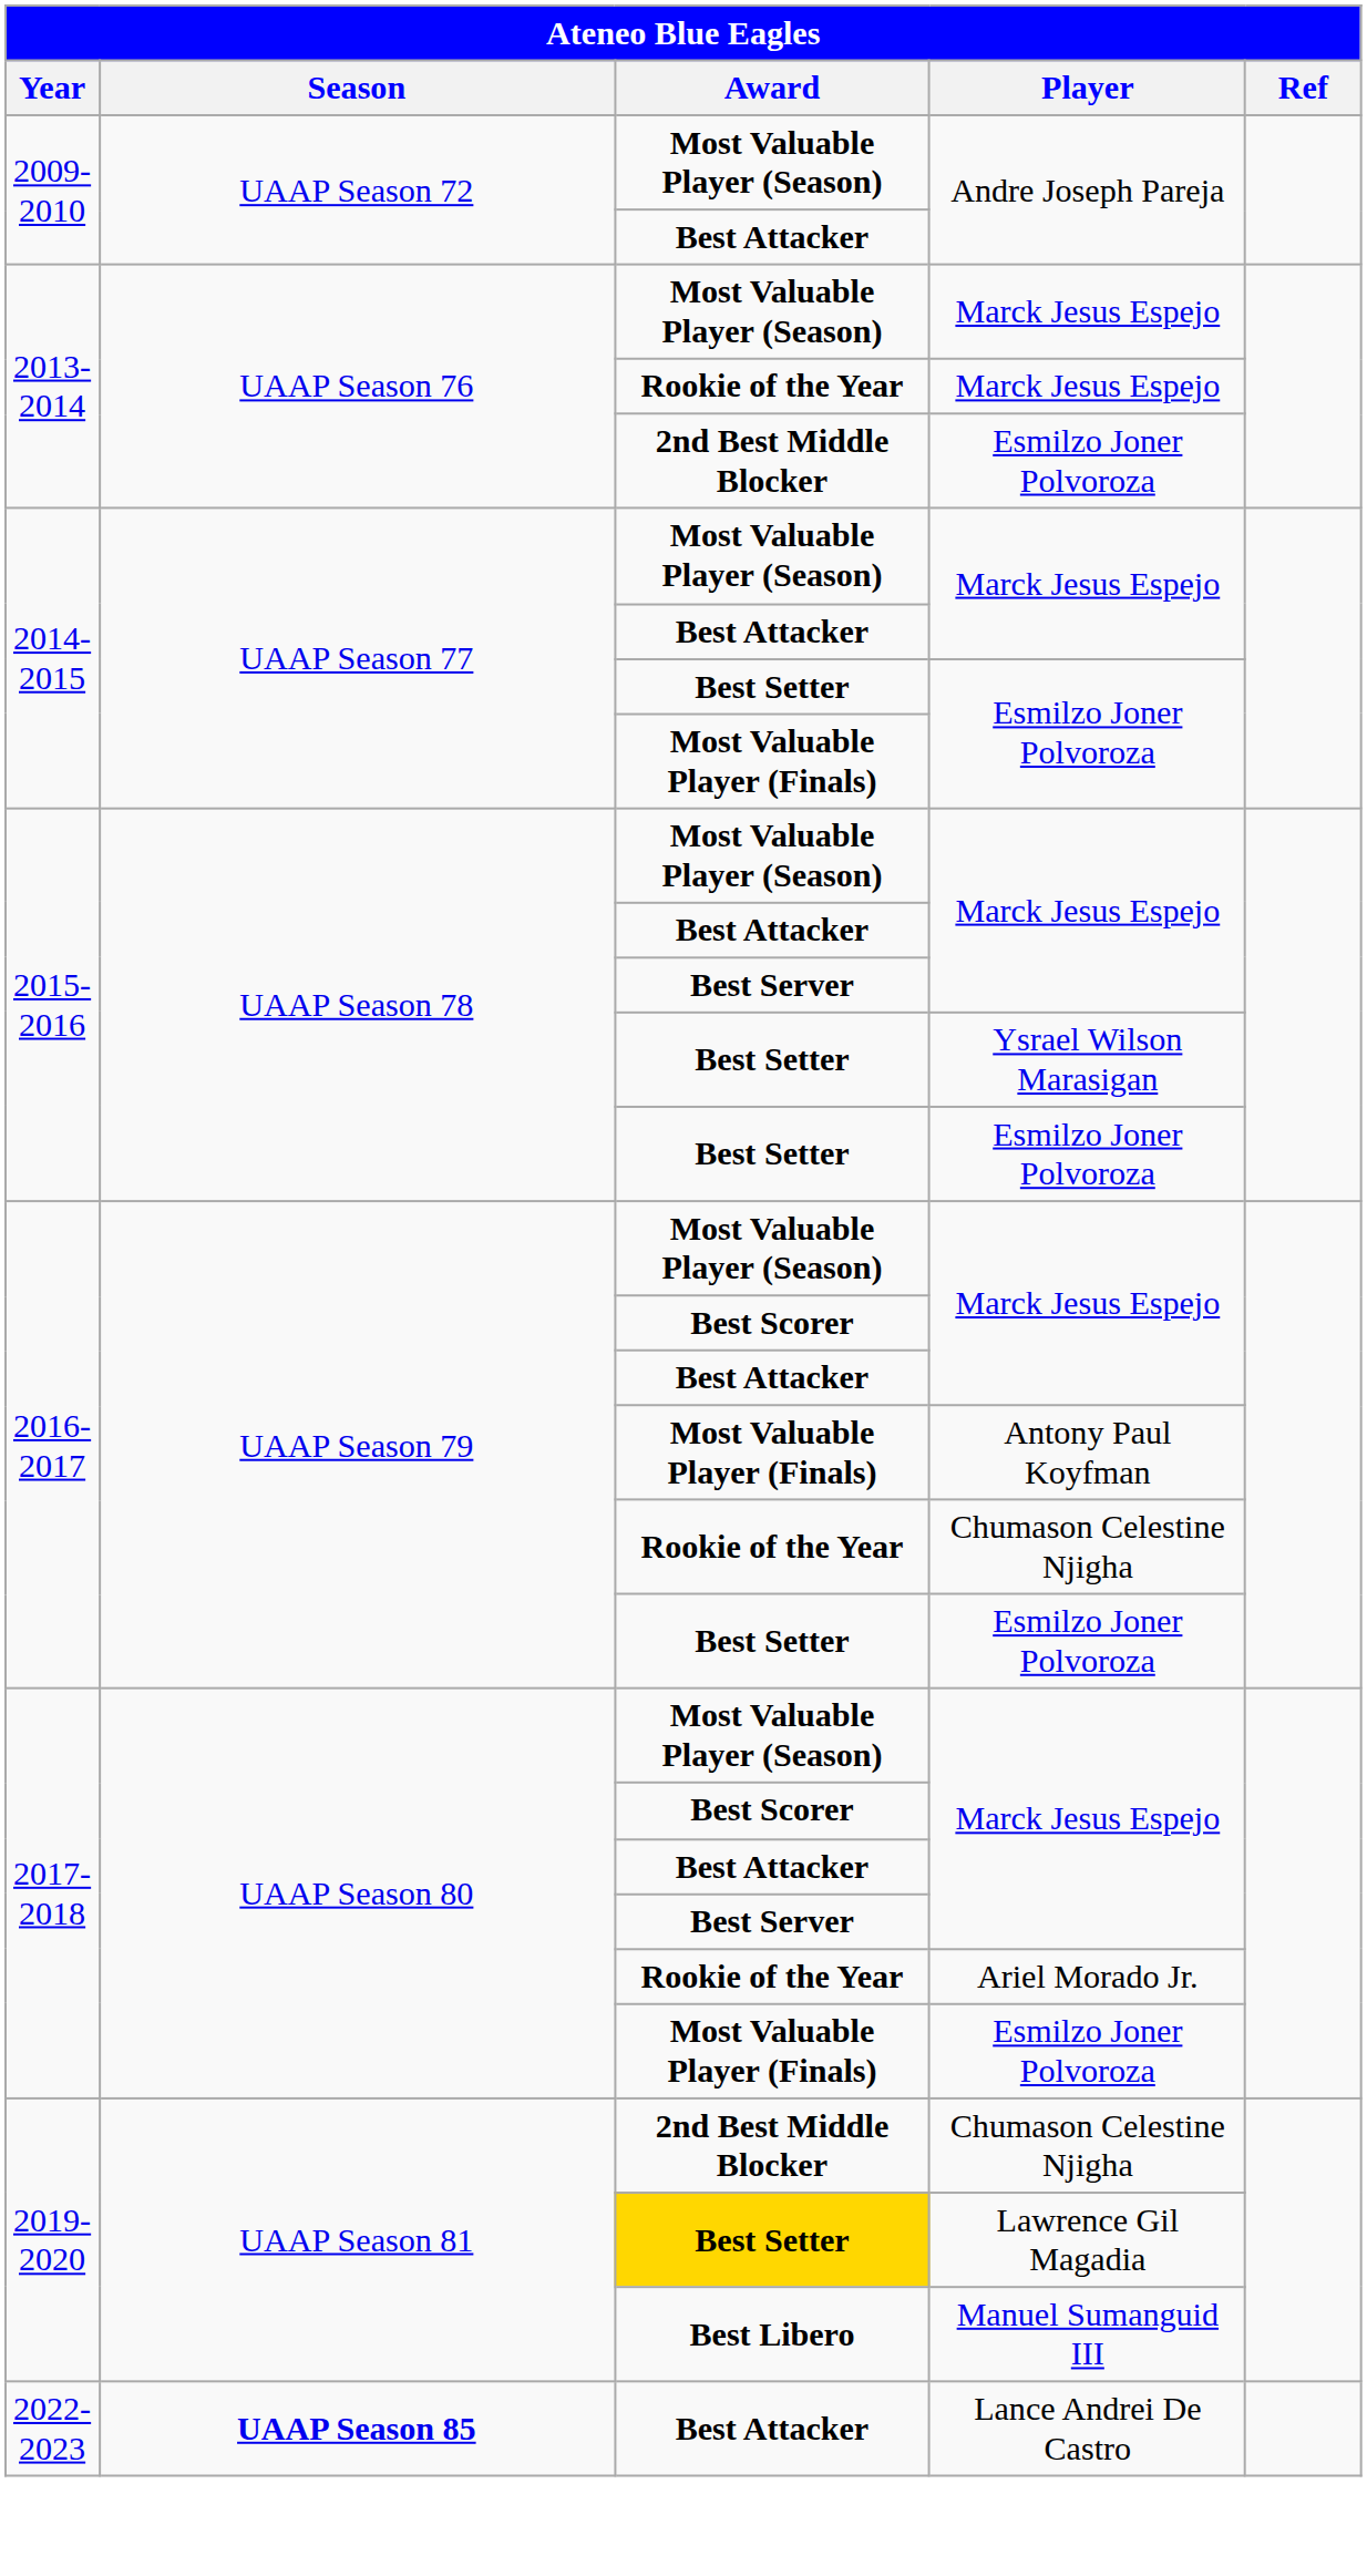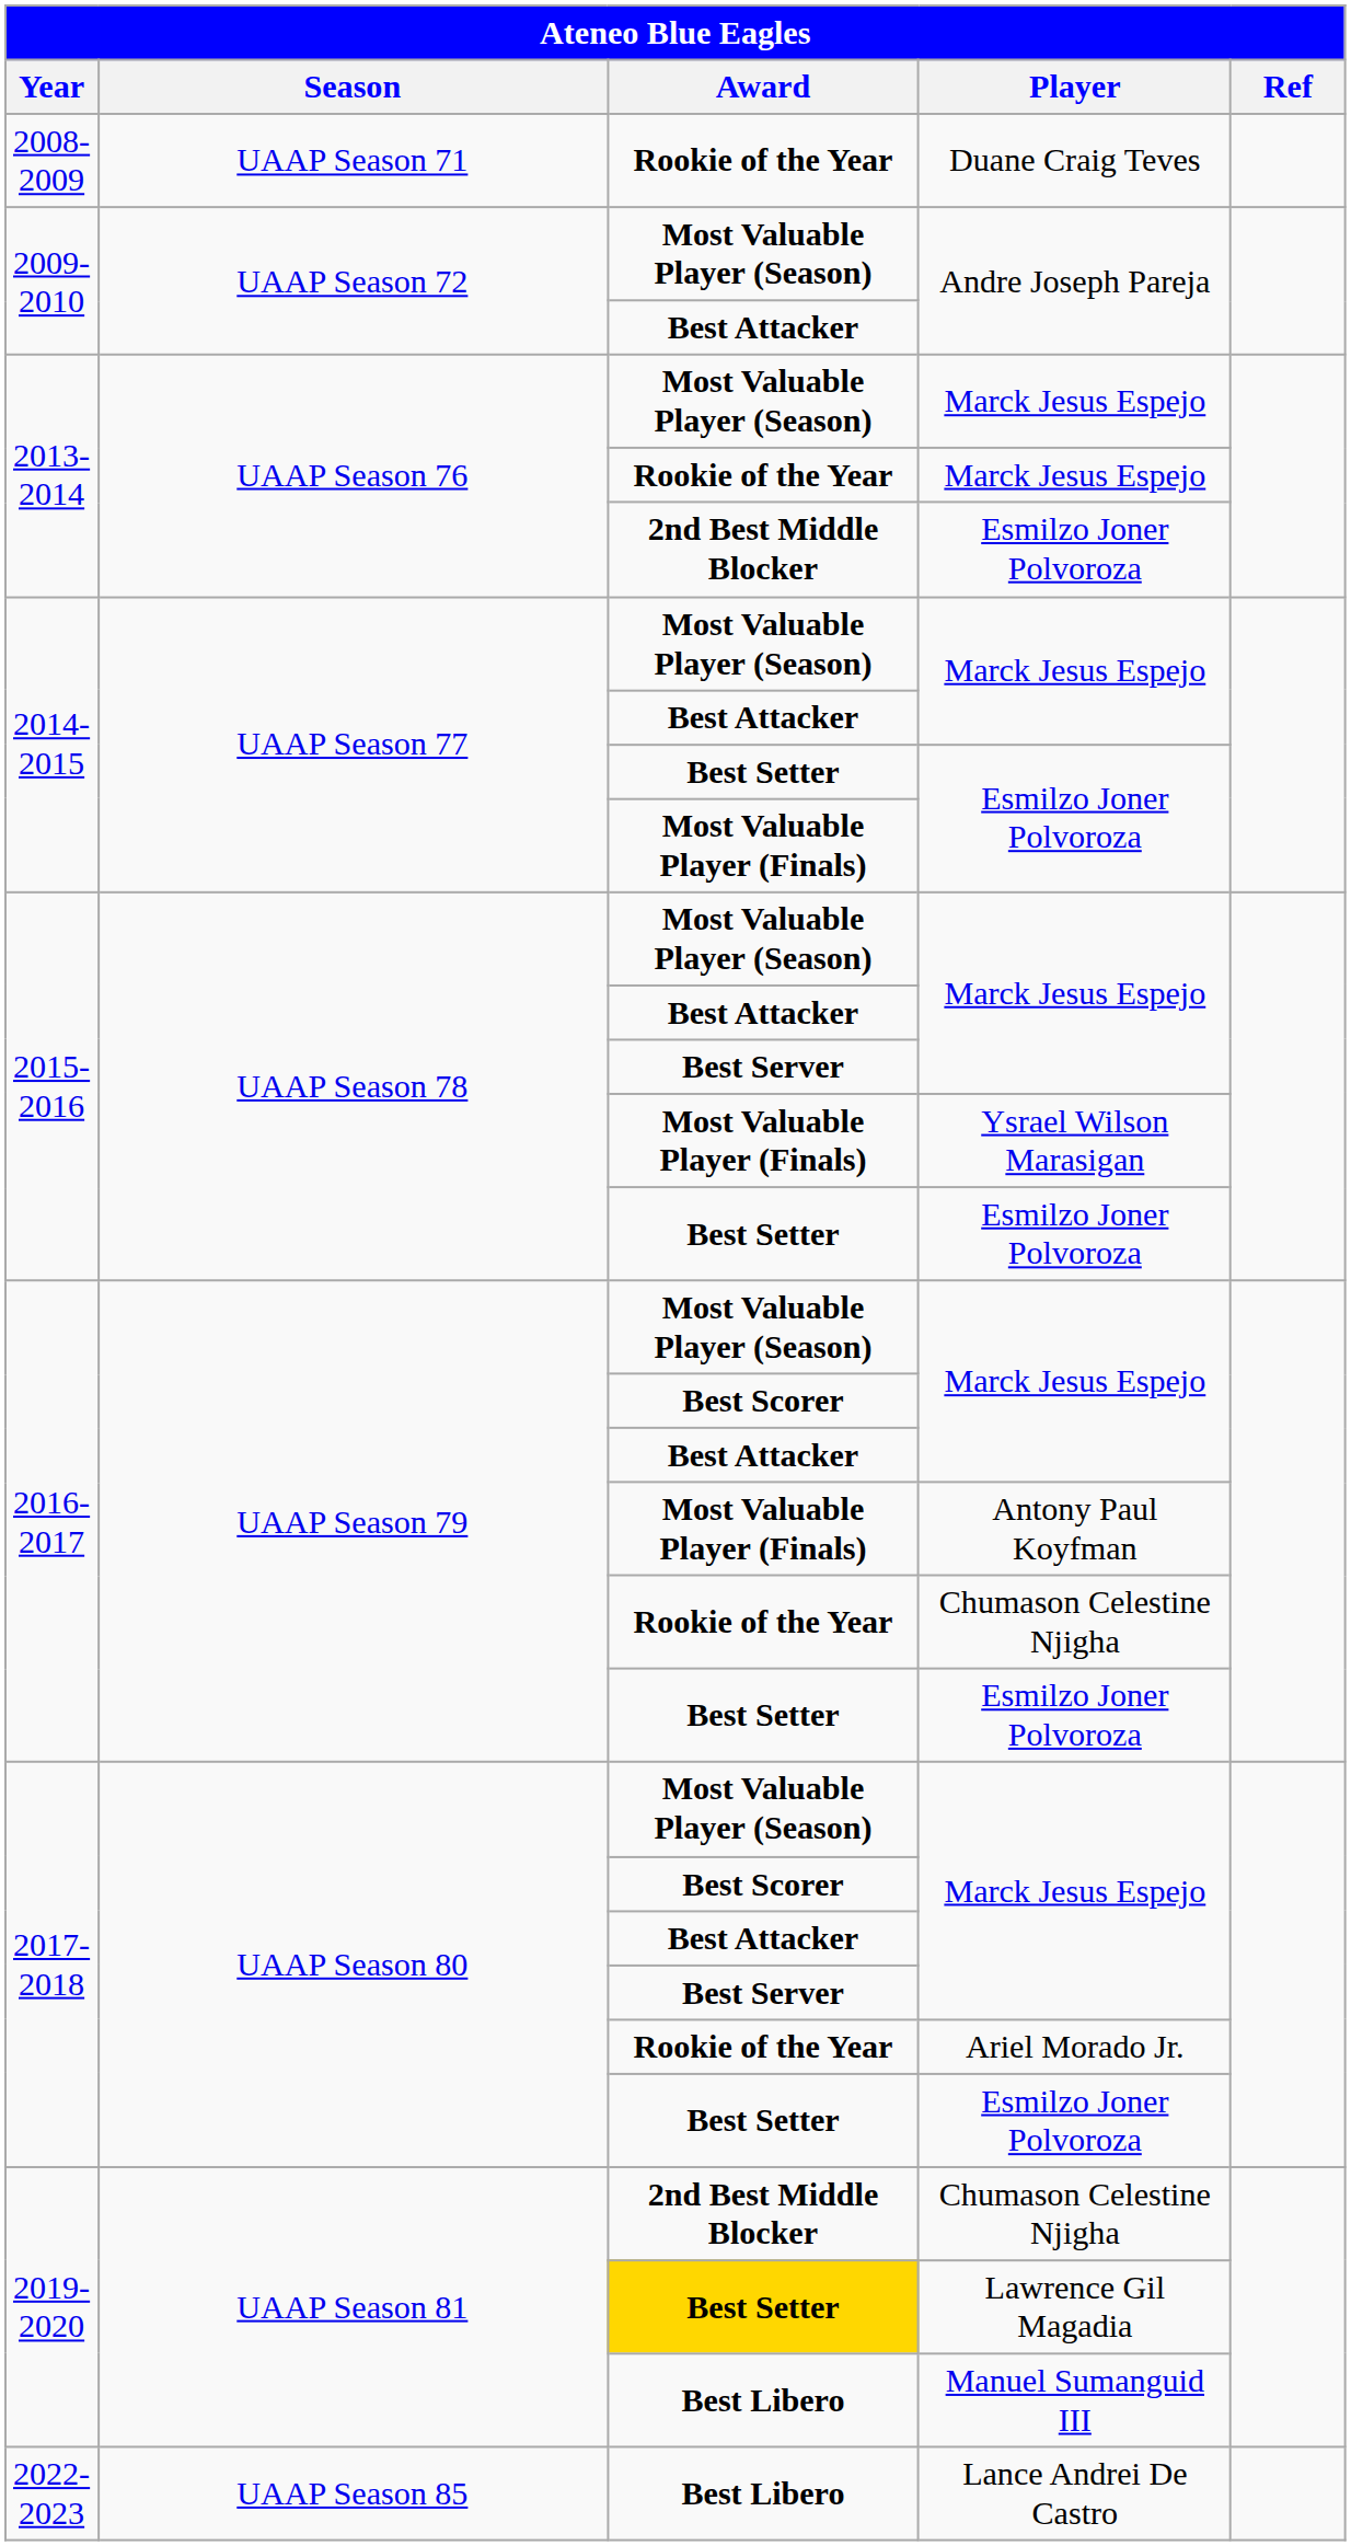 <table class="wikitable sortable" style="font-size:95%; text-align:left;">
 <tr>
 <th colspan="5" style= "background: blue; color: white; text-align: center"><strong>Ateneo Blue Eagles</strong></th>
 </tr>
 <tr style="background: white; color: blue">
 <th style= "align=center; width:1em;">Year</th>
 <th style= "align=center;width:15em;">Season</th>
 <th style= "align=center; width:9em;">Award</th>
 <th style= "align=center; width:9em;">Player</th>
 <th style= "align=center; width:3em;">Ref</th>
+</tr>
+<tr align=center>
+<td rowspan=1><a href='#'>2008-2009</a></td>
+<td rowspan=1><a href='#'>UAAP Season 71</a></td>
+<td><strong>Rookie of the Year</strong></td>
+<td>Duane Craig Teves</td>
+<td></td>
 </tr>
 <tr align=center>
 <td rowspan=2><a href='#'>2009-2010</a></td>
 <td rowspan=2><a href='#'>UAAP Season 72</a></td>
 <td><strong>Most Valuable Player (Season)</strong></td>
 <td rowspan=2>Andre Joseph Pareja</td>
 <td rowspan=2></td>
 </tr>
 <tr align=center>
 <td><strong>Best Attacker</strong></td>
 </tr>
 <tr align=center>
 <td rowspan=3><a href='#'>2013-2014</a></td>
 <td rowspan=3><a href='#'>UAAP Season 76</a></td>
 <td><strong>Most Valuable Player (Season)</strong></td>
 <td><a href='#'>Marck Jesus Espejo</a></td>
 <td rowspan=3></td>
 </tr>
 <tr align=center>
 <td><strong>Rookie of the Year</strong></td>
 <td><a href='#'>Marck Jesus Espejo</a></td>
 </tr>
 <tr align=center>
 <td><strong>2nd Best Middle Blocker</strong></td>
 <td><a href='#'>Esmilzo Joner Polvoroza</a></td>
 </tr>
 <tr align=center>
 <td rowspan=4><a href='#'>2014-2015</a></td>
 <td rowspan=4><a href='#'>UAAP Season 77</a></td>
 <td><strong>Most Valuable Player (Season)</strong></td>
 <td rowspan=2><a href='#'>Marck Jesus Espejo</a></td>
 <td rowspan=4></td>
 </tr>
 <tr align=center>
 <td><strong>Best Attacker</strong></td>
 </tr>
 <tr align=center>
 <td><strong>Best Setter</strong></td>
 <td rowspan=2><a href='#'>Esmilzo Joner Polvoroza</a></td>
 </tr>
 <tr align=center>
 <td><strong>Most Valuable Player (Finals)</strong></td>
 </tr>
 <tr align=center>
 <td rowspan=5><a href='#'>2015-2016</a></td>
 <td rowspan=5><a href='#'>UAAP Season 78</a></td>
 <td><strong>Most Valuable Player (Season)</strong></td>
 <td rowspan=3><a href='#'>Marck Jesus Espejo</a></td>
 <td rowspan=5></td>
 </tr>
 <tr align=center>
 <td><strong>Best Attacker</strong></td>
 </tr>
 <tr align=center>
 <td><strong>Best Server</strong></td>
 </tr>
 <tr align=center>
-<td><strong>Best Setter</strong></td>
+<td><strong>Most Valuable Player (Finals)</strong></td>
 <td><a href='#'>Ysrael Wilson Marasigan</a></td>
 </tr>
 <tr align=center>
 <td><strong>Best Setter</strong></td>
 <td><a href='#'>Esmilzo Joner Polvoroza</a></td>
 </tr>
 <tr align=center>
 <td rowspan=6><a href='#'>2016-2017</a></td>
 <td rowspan=6><a href='#'>UAAP Season 79</a></td>
 <td><strong>Most Valuable Player (Season)</strong></td>
 <td rowspan=3><a href='#'>Marck Jesus Espejo</a></td>
 <td rowspan=6></td>
 </tr>
 <tr align=center>
 <td><strong>Best Scorer</strong></td>
 </tr>
 <tr align=center>
 <td><strong>Best Attacker</strong></td>
 </tr>
 <tr align=center>
 <td><strong>Most Valuable Player (Finals)</strong></td>
 <td>Antony Paul Koyfman</td>
 </tr>
 <tr align=center>
 <td><strong>Rookie of the Year</strong></td>
 <td>Chumason Celestine Njigha</td>
 </tr>
 <tr align=center>
 <td><strong>Best Setter</strong></td>
 <td><a href='#'>Esmilzo Joner Polvoroza</a></td>
 </tr>
 <tr align=center>
 <td rowspan=6><a href='#'>2017-2018</a></td>
 <td rowspan=6><a href='#'>UAAP Season 80</a></td>
 <td><strong>Most Valuable Player (Season)</strong></td>
 <td rowspan=4><a href='#'>Marck Jesus Espejo</a></td>
 <td rowspan=6></td>
 </tr>
 <tr align=center>
 <td><strong>Best Scorer</strong></td>
 </tr>
 <tr align=center>
 <td><strong>Best Attacker</strong></td>
 </tr>
 <tr align=center>
 <td><strong>Best Server</strong></td>
 </tr>
 <tr align=center>
 <td><strong>Rookie of the Year</strong></td>
 <td>Ariel Morado Jr.</td>
 </tr>
 <tr align=center>
-<td><strong>Most Valuable Player (Finals)</strong></td>
+<td><strong>Best Setter</strong></td>
 <td><a href='#'>Esmilzo Joner Polvoroza</a></td>
 </tr>
 <tr align=center>
 <td rowspan=3><a href='#'>2019-2020</a></td>
 <td rowspan=3><a href='#'>UAAP Season 81</a></td>
 <td><strong>2nd Best Middle Blocker</strong></td>
 <td>Chumason Celestine Njigha</td>
 <td rowspan=3></td>
 </tr>
 <tr align=center>
 <td style="background: gold;"><strong>Best Setter</strong></td>
 <td>Lawrence Gil Magadia</td>
 </tr>
 <tr align=center>
 <td><strong>Best Libero</strong></td>
 <td><a href='#'>Manuel Sumanguid III</a></td>
 </tr>
 <tr align=center>
 <td rowspan=1><a href='#'>2022-2023</a></td>
-<td rowspan=1><strong><a href='#'>UAAP Season 85</a></strong></td>
-<td><strong>Best Attacker</strong></td>
+<td rowspan=1><a href='#'>UAAP Season 85</a></td>
+<td><strong>Best Libero</strong></td>
 <td>Lance Andrei De Castro</td>
 <td></td>
 </tr>
 </table>
